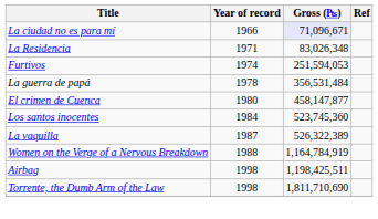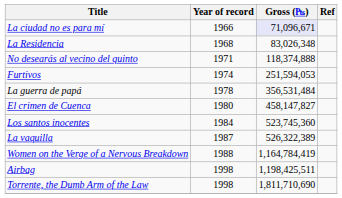 <table class="wikitable" style="margin:1em auto;">
 <tr>
 <th>Title</th>
 <th>Year of record</th>
 <th>Gross (<a href='#'>₧</a>)</th>
 <th>Ref</th>
 </tr>
 <tr>
 <td><em><a href='#'>La ciudad no es para mí</a></em></td>
 <td align = "center">1966</td>
 <td align = "right" style="background: lavender;">71,096,671</td>
 <td></td>
 </tr>
 <tr>
 <td><em><a href='#'>La Residencia</a></em></td>
+<td align = "center">1968</td>
+<td align = "right">83,026,348</td>
+<td></td>
+</tr>
+<tr>
+<td><em><a href='#'>No desearás al vecino del quinto</a></em></td>
 <td align = "center">1971</td>
-<td align = "right">83,026,348</td>
+<td align = "right">118,374,888</td>
 <td></td>
 </tr>
 <tr>
 <td><em><a href='#'>Furtivos</a></em></td>
 <td align = "center">1974</td>
 <td align = "right">251,594,053</td>
 <td></td>
 </tr>
 <tr>
 <td><em>La guerra de papá</em></td>
 <td align = "center">1978</td>
 <td align = "right">356,531,484</td>
 <td></td>
 </tr>
 <tr>
 <td><em><a href='#'>El crimen de Cuenca</a></em></td>
 <td align = "center">1980</td>
-<td align = "right">458,147,877</td>
+<td align = "right">458,147,827</td>
 <td></td>
 </tr>
 <tr>
 <td><em><a href='#'>Los santos inocentes</a></em></td>
 <td align = "center">1984</td>
 <td align = "right">523,745,360</td>
 <td></td>
 </tr>
 <tr>
 <td><em><a href='#'>La vaquilla</a></em></td>
 <td align = "center">1987</td>
 <td align = "right">526,322,389</td>
 <td></td>
 </tr>
 <tr>
 <td><em><a href='#'>Women on the Verge of a Nervous Breakdown</a></em></td>
 <td align = "center">1988</td>
-<td align = "right">1,164,784,919</td>
+<td align = "right">1,164,784,419</td>
 <td></td>
 </tr>
 <tr>
 <td><em><a href='#'>Airbag</a></em></td>
 <td align = "center">1998</td>
 <td align = "right">1,198,425,511</td>
 <td></td>
 </tr>
 <tr>
 <td><em><a href='#'>Torrente, the Dumb Arm of the Law</a></em></td>
 <td align = "center">1998</td>
 <td align = "right">1,811,710,690</td>
 <td></td>
 </tr>
 <tr>
 </tr>
 </table>
